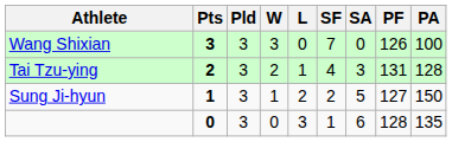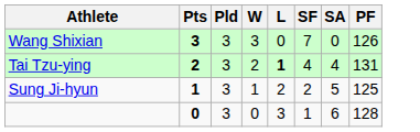 <table class=wikitable style="text-align:center">
 <tr>
 <th width=175>Athlete</th>
 <th width=20>Pts</th>
 <th width=20>Pld</th>
 <th width=20>W</th>
 <th width=20>L</th>
 <th width=20>SF</th>
 <th width=20>SA</th>
 <th width=20>PF</th>
-<th width=20>PA</th>
 </tr>
 <tr bgcolor=ccffcc>
 <td style="text-align:left"> <a href='#'>Wang Shixian</a></td>
 <td><strong>3</strong></td>
 <td>3</td>
 <td>3</td>
 <td>0</td>
 <td>7</td>
 <td>0</td>
 <td>126</td>
-<td>100</td>
 </tr>
 <tr bgcolor=ccffcc>
 <td style="text-align:left"> <a href='#'>Tai Tzu-ying</a></td>
 <td><strong>2</strong></td>
 <td>3</td>
 <td>2</td>
-<td>1</td>
+<td><strong>1</strong></td>
 <td>4</td>
-<td>3</td>
+<td>4</td>
 <td>131</td>
-<td>128</td>
 </tr>
 <tr bgcolor=>
 <td style="text-align:left"> <a href='#'>Sung Ji-hyun</a></td>
 <td><strong>1</strong></td>
 <td>3</td>
 <td>1</td>
 <td>2</td>
 <td>2</td>
 <td>5</td>
-<td>127</td>
-<td>150</td>
+<td>125</td>
 </tr>
 <tr bgcolor=>
 <td style="text-align:left"></td>
 <td><strong>0</strong></td>
 <td>3</td>
 <td>0</td>
 <td>3</td>
 <td>1</td>
 <td>6</td>
 <td>128</td>
-<td>135</td>
 </tr>
 </table>
